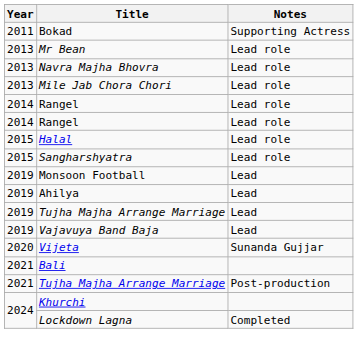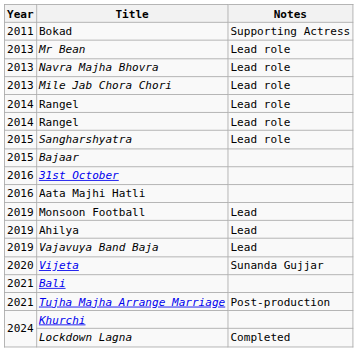 <table class="wikitable">
 <tr>
 <th>Year</th>
 <th>Title</th>
 <th>Notes</th>
 </tr>
 <tr>
 <td>2011</td>
 <td>Bokad</td>
 <td>Supporting Actress</td>
 </tr>
 <tr>
 <td>2013</td>
 <td><em>Mr Bean</em></td>
 <td>Lead role</td>
 </tr>
 <tr>
 <td>2013</td>
 <td><em>Navra Majha Bhovra</em></td>
 <td>Lead role</td>
 </tr>
 <tr>
 <td>2013</td>
 <td><em>Mile Jab Chora Chori</em></td>
 <td>Lead role</td>
 </tr>
 <tr>
 <td>2014</td>
 <td>Rangel</td>
 <td>Lead role</td>
 </tr>
 <tr>
 <td>2014</td>
 <td>Rangel</td>
 <td>Lead role</td>
 </tr>
 <tr>
 <td>2015</td>
-<td><em><a href='#'>Halal</a></em></td>
+<td><em>Sangharshyatra</em></td>
 <td>Lead role</td>
 </tr>
 <tr>
 <td>2015</td>
-<td><em>Sangharshyatra</em></td>
-<td>Lead role</td>
+<td><em>Bajaar</em></td>
+<td></td>
+</tr>
+<tr>
+<td>2016</td>
+<td><em><a href='#'>31st October</a></em></td>
+<td></td>
+</tr>
+<tr>
+<td>2016</td>
+<td>Aata Majhi Hatli</td>
+<td></td>
 </tr>
 <tr>
 <td>2019</td>
 <td>Monsoon Football</td>
 <td>Lead</td>
 </tr>
 <tr>
 <td>2019</td>
 <td>Ahilya </td>
-<td>Lead</td>
-</tr>
-<tr>
-<td>2019</td>
-<td><em>Tujha Majha Arrange Marriage</em></td>
 <td>Lead</td>
 </tr>
 <tr>
 <td>2019</td>
 <td><em>Vajavuya Band Baja</em></td>
 <td>Lead</td>
 </tr>
 <tr>
 <td>2020</td>
 <td><em><a href='#'>Vijeta</a></em></td>
 <td>Sunanda Gujjar</td>
 </tr>
 <tr>
 <td>2021</td>
 <td><em><a href='#'>Bali</a></em></td>
 <td></td>
 </tr>
 <tr>
 <td>2021</td>
 <td><em><a href='#'>Tujha Majha Arrange Marriage</a></em></td>
 <td>Post-production</td>
 </tr>
 <tr>
 <td rowspan="2">2024</td>
 <td><em><a href='#'>Khurchi</a></em></td>
 <td></td>
 </tr>
 <tr>
 <td><em>Lockdown Lagna</em></td>
 <td>Completed</td>
 </tr>
 </table>
